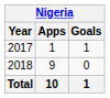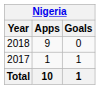 <table class="wikitable" style="text-align:center">
 <tr>
 <th colspan=3><a href='#'>Nigeria</a></th>
 </tr>
 <tr>
 <th>Year</th>
 <th>Apps</th>
 <th>Goals</th>
 </tr>
 <tr>
+<td>2018</td>
+<td>9</td>
+<td>0</td>
+</tr>
+<tr>
 <td>2017</td>
 <td>1</td>
 <td>1</td>
-</tr>
-<tr>
-<td>2018</td>
-<td>9</td>
-<td>0</td>
 </tr>
 <tr>
 <th>Total</th>
 <th>10</th>
 <th>1</th>
 </tr>
 </table>
